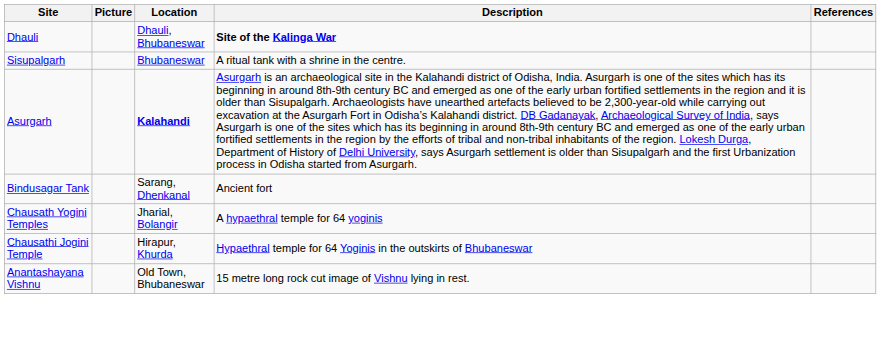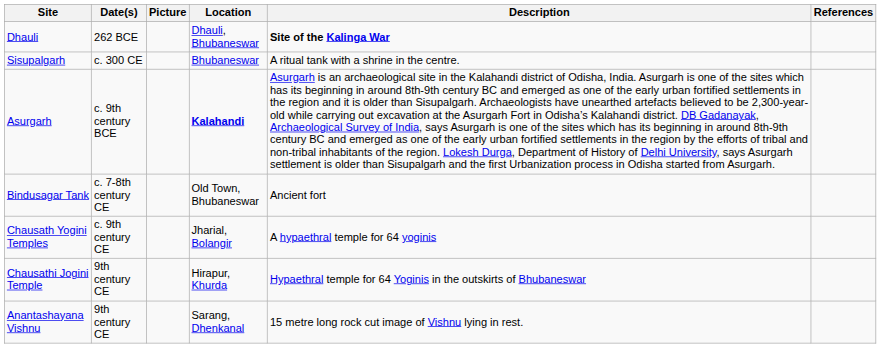 <table class="wikitable sortable" width=100%>
 <tr>
 <th>Site</th>
+<th>Date(s)</th>
 <th class="unsortable">Picture</th>
 <th class="unsortable">Location</th>
 <th class="unsortable">Description</th>
 <th class="unsortable">References</th>
 </tr>
 <tr>
 <td><a href='#'>Dhauli</a></td>
+<td>262 BCE</td>
 <td></td>
 <td><a href='#'>Dhauli</a>, <a href='#'>Bhubaneswar</a></td>
 <td><strong>Site of the <a href='#'>Kalinga War</a></strong></td>
 <td></td>
 </tr>
 <tr>
 <td><a href='#'>Sisupalgarh</a></td>
+<td>c. 300 CE</td>
 <td></td>
 <td><a href='#'>Bhubaneswar</a> <br> </td>
 <td>A ritual tank with a shrine in the centre.</td>
 <td></td>
 </tr>
 <tr>
 <td><a href='#'>Asurgarh</a></td>
+<td>c. 9th century BCE</td>
 <td></td>
 <td><strong><a href='#'>Kalahandi</a></strong></td>
 <td><a href='#'>Asurgarh</a> is an archaeological site in the Kalahandi district of Odisha, India. Asurgarh is one of the sites which has its beginning in around 8th-9th century BC and emerged as one of the early urban fortified settlements in the region and it is older than Sisupalgarh. Archaeologists have unearthed artefacts believed to be 2,300-year-old while carrying out excavation at the Asurgarh Fort in Odisha’s Kalahandi district. <a href='#'>DB Gadanayak</a>, <a href='#'>Archaeological Survey of India</a>, says Asurgarh is one of the sites which has its beginning in around 8th-9th century BC and emerged as one of the early urban fortified settlements in the region by the efforts of tribal and non-tribal inhabitants of the region. <a href='#'>Lokesh Durga</a>, Department of History of <a href='#'>Delhi University</a>, says Asurgarh settlement is older than Sisupalgarh and the first Urbanization process in Odisha started from Asurgarh.</td>
 <td></td>
 </tr>
 <tr>
 <td><a href='#'>Bindusagar Tank</a></td>
+<td>c. 7-8th century CE</td>
 <td></td>
-<td>Sarang, <a href='#'>Dhenkanal</a></td>
+<td>Old Town, Bhubaneswar</td>
 <td>Ancient fort</td>
 <td></td>
 </tr>
 <tr>
 <td><a href='#'>Chausath Yogini Temples</a></td>
+<td>c. 9th century CE</td>
 <td></td>
 <td>Jharial, <a href='#'>Bolangir</a></td>
 <td>A <a href='#'>hypaethral</a> temple for 64 <a href='#'>yoginis</a></td>
 <td></td>
 </tr>
 <tr>
 <td><a href='#'>Chausathi Jogini Temple</a></td>
+<td>9th century CE</td>
 <td></td>
 <td>Hirapur, <a href='#'>Khurda</a></td>
 <td><a href='#'>Hypaethral</a> temple for 64 <a href='#'>Yoginis</a> in the outskirts of <a href='#'>Bhubaneswar</a></td>
 <td></td>
 </tr>
 <tr>
 <td><a href='#'>Anantashayana Vishnu</a></td>
+<td>9th century CE</td>
 <td></td>
-<td>Old Town, Bhubaneswar</td>
+<td>Sarang, <a href='#'>Dhenkanal</a></td>
 <td>15 metre long rock cut image of <a href='#'>Vishnu</a> lying in rest.</td>
 <td></td>
 </tr>
 </table>
